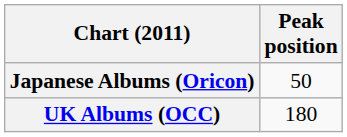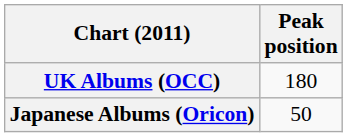 <table class="wikitable sortable plainrowheaders" style="text-align:center">
 <tr>
 <th scope="col">Chart (2011)</th>
 <th scope="col">Peak<br>position</th>
 </tr>
 <tr>
+<th scope="row"><a href='#'>UK Albums</a> (<a href='#'>OCC</a>)</th>
+<td>180</td>
+</tr>
+<tr>
 <th scope="row">Japanese Albums (<a href='#'>Oricon</a>)</th>
 <td>50</td>
 </tr>
-<tr>
-<th scope="row"><a href='#'>UK Albums</a> (<a href='#'>OCC</a>)</th>
-<td>180</td>
-</tr>
 </table>
